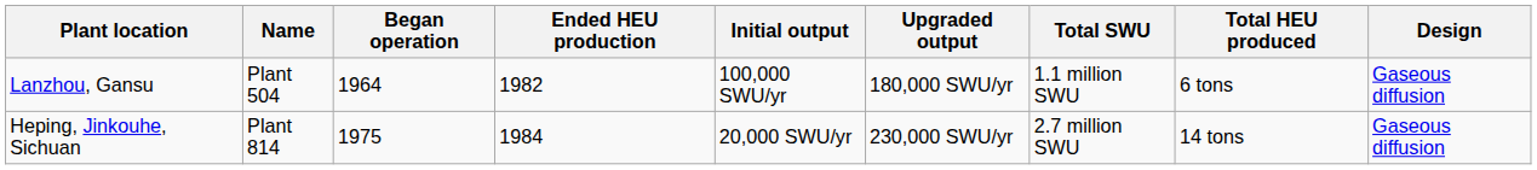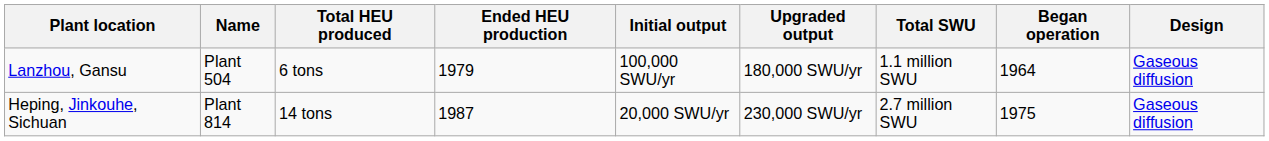 <table class="wikitable sortable mw-collapsible">
 <tr>
 <th>Plant location</th>
 <th>Name</th>
-<th>Began operation</th>
+<th>Total HEU produced</th>
 <th>Ended HEU production</th>
 <th>Initial output</th>
 <th>Upgraded output</th>
 <th>Total SWU</th>
-<th>Total HEU produced</th>
+<th>Began operation</th>
 <th>Design</th>
 </tr>
 <tr>
 <td><a href='#'>Lanzhou</a>, Gansu</td>
 <td>Plant 504</td>
-<td>1964</td>
-<td>1982</td>
+<td>6 tons</td>
+<td>1979</td>
 <td>100,000 SWU/yr</td>
 <td>180,000 SWU/yr</td>
 <td>1.1 million SWU</td>
-<td>6 tons</td>
+<td>1964</td>
 <td><a href='#'>Gaseous diffusion</a></td>
 </tr>
 <tr>
 <td>Heping, <a href='#'>Jinkouhe</a>, Sichuan</td>
 <td>Plant 814</td>
-<td>1975</td>
-<td>1984</td>
+<td>14 tons</td>
+<td>1987</td>
 <td>20,000 SWU/yr</td>
 <td>230,000 SWU/yr</td>
 <td>2.7 million SWU</td>
-<td>14 tons</td>
+<td>1975</td>
 <td><a href='#'>Gaseous diffusion</a></td>
 </tr>
 </table>
